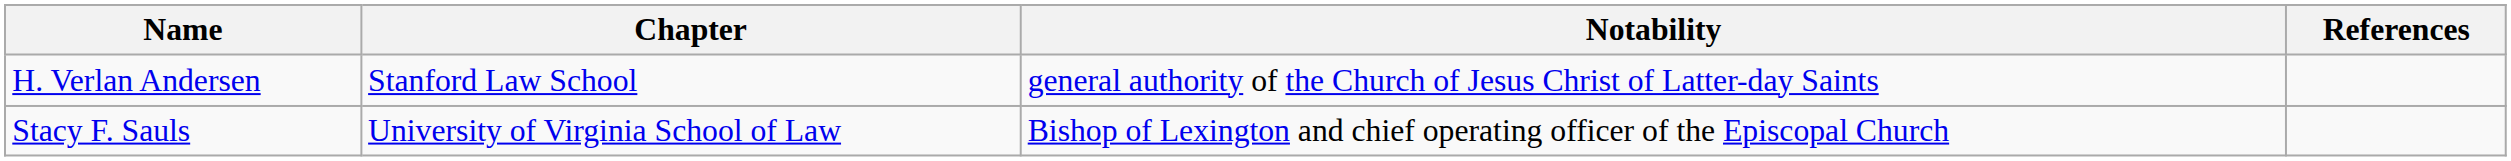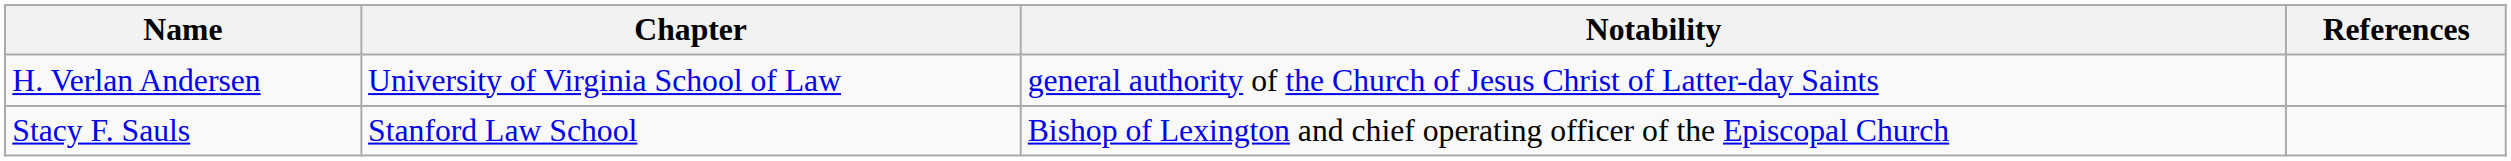 <table class="wikitable" style="width:100%;">
 <tr>
 <th>Name</th>
 <th>Chapter</th>
 <th>Notability</th>
 <th>References</th>
 </tr>
 <tr>
 <td><a href='#'>H. Verlan Andersen</a></td>
-<td><a href='#'>Stanford Law School</a></td>
+<td><a href='#'>University of Virginia School of Law</a></td>
 <td><a href='#'>general authority</a> of <a href='#'>the Church of Jesus Christ of Latter-day Saints</a></td>
 <td></td>
 </tr>
 <tr>
 <td><a href='#'>Stacy F. Sauls</a></td>
-<td><a href='#'>University of Virginia School of Law</a></td>
+<td><a href='#'>Stanford Law School</a></td>
 <td><a href='#'>Bishop of Lexington</a> and chief operating officer of the <a href='#'>Episcopal Church</a></td>
 <td></td>
 </tr>
 </table>
